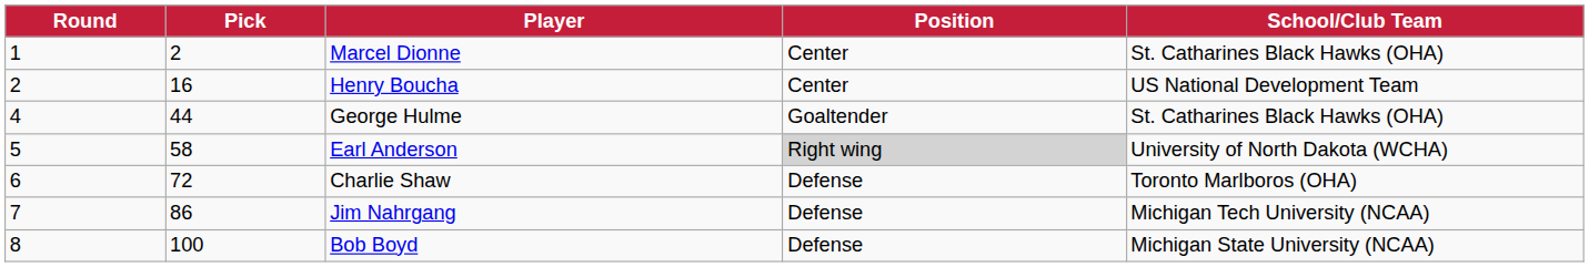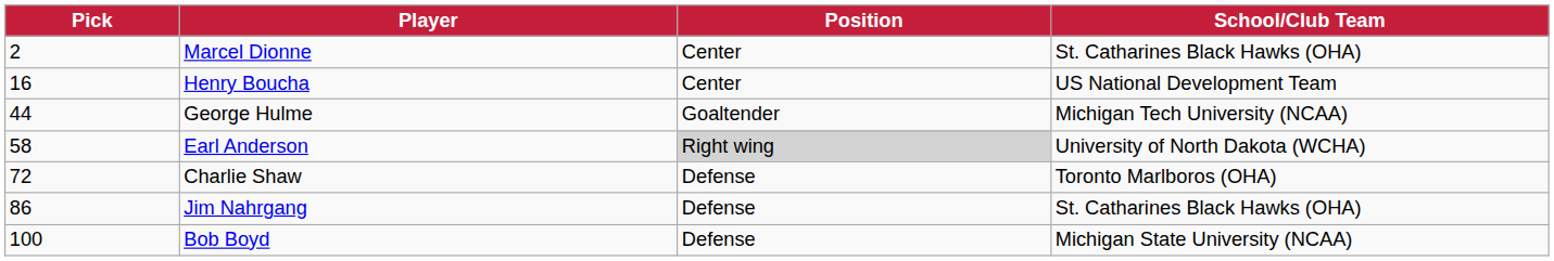 <table class="wikitable sortable sortable">
 <tr>
-<th style="background:#C41E3A;color:#FFFFFF;" width="7%">Round</th>
 <th style="background:#C41E3A;color:#FFFFFF;" width="7%">Pick</th>
 <th style="background:#C41E3A;color:#FFFFFF;" width="20%">Player</th>
 <th style="background:#C41E3A;color:#FFFFFF;" width="15%">Position</th>
 <th style="background:#C41E3A;color:#FFFFFF;" width="20%">School/Club Team</th>
 </tr>
 <tr>
-<td>1</td>
 <td>2</td>
 <td><a href='#'>Marcel Dionne</a></td>
 <td>Center</td>
 <td>St. Catharines Black Hawks (OHA)</td>
 </tr>
 <tr>
-<td>2</td>
 <td>16</td>
 <td><a href='#'>Henry Boucha</a></td>
 <td>Center</td>
 <td>US National Development Team</td>
 </tr>
 <tr>
-<td>4</td>
 <td>44</td>
 <td>George Hulme</td>
 <td>Goaltender</td>
-<td>St. Catharines Black Hawks (OHA)</td>
+<td>Michigan Tech University (NCAA)</td>
 </tr>
 <tr>
-<td>5</td>
 <td>58</td>
 <td><a href='#'>Earl Anderson</a></td>
 <td style="background: lightgrey;">Right wing</td>
 <td>University of North Dakota (WCHA)</td>
 </tr>
 <tr>
-<td>6</td>
 <td>72</td>
 <td>Charlie Shaw</td>
 <td>Defense</td>
 <td>Toronto Marlboros (OHA)</td>
 </tr>
 <tr>
-<td>7</td>
 <td>86</td>
 <td><a href='#'>Jim Nahrgang</a></td>
 <td>Defense</td>
-<td>Michigan Tech University (NCAA)</td>
+<td>St. Catharines Black Hawks (OHA)</td>
 </tr>
 <tr>
-<td>8</td>
 <td>100</td>
 <td><a href='#'>Bob Boyd</a></td>
 <td>Defense</td>
 <td>Michigan State University (NCAA)</td>
 </tr>
 </table>
